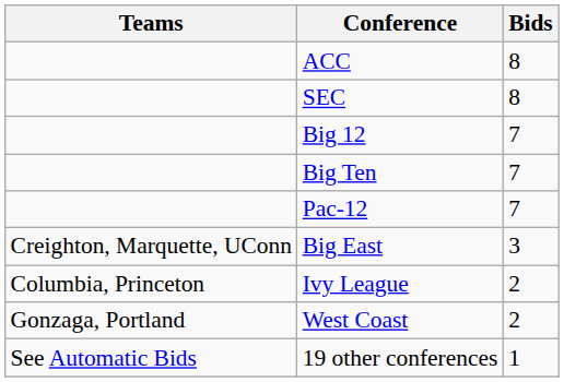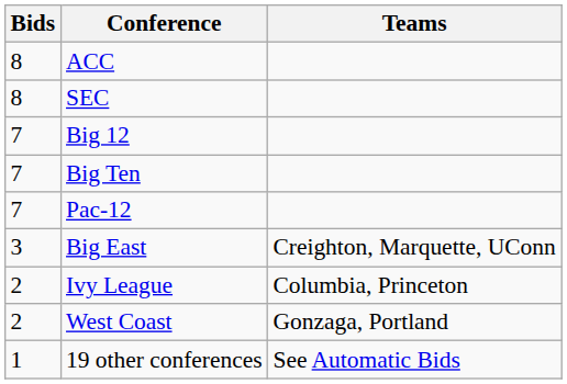 <table class="wikitable">
 <tr>
+<th>Bids</th>
+<th>Conference</th>
 <th>Teams</th>
-<th>Conference</th>
-<th>Bids</th>
 </tr>
 <tr valign="bottom">
+<td height="14">8</td>
+<td><a href='#'>ACC</a></td>
 <td></td>
-<td><a href='#'>ACC</a></td>
-<td height="14">8</td>
 </tr>
 <tr valign="bottom">
+<td height="14">8</td>
+<td><a href='#'>SEC</a></td>
 <td></td>
-<td><a href='#'>SEC</a></td>
-<td height="14">8</td>
 </tr>
 <tr valign="bottom">
+<td height="14">7</td>
+<td><a href='#'>Big 12</a></td>
 <td></td>
-<td><a href='#'>Big 12</a></td>
-<td height="14">7</td>
 </tr>
 <tr valign="bottom">
+<td height="14">7</td>
+<td><a href='#'>Big Ten</a></td>
 <td></td>
-<td><a href='#'>Big Ten</a></td>
-<td height="14">7</td>
 </tr>
 <tr valign="bottom">
+<td height="14">7</td>
+<td><a href='#'>Pac-12</a></td>
 <td></td>
-<td><a href='#'>Pac-12</a></td>
-<td height="14">7</td>
 </tr>
 <tr valign="bottom">
+<td height="14">3</td>
+<td><a href='#'>Big East</a></td>
 <td>Creighton, Marquette, UConn</td>
-<td><a href='#'>Big East</a></td>
-<td height="14">3</td>
 </tr>
 <tr valign="bottom">
+<td height="14">2</td>
+<td><a href='#'>Ivy League</a></td>
 <td>Columbia, Princeton</td>
-<td><a href='#'>Ivy League</a></td>
-<td height="14">2</td>
 </tr>
 <tr valign="bottom">
+<td height="14">2</td>
+<td><a href='#'>West Coast</a></td>
 <td>Gonzaga, Portland</td>
-<td><a href='#'>West Coast</a></td>
-<td height="14">2</td>
 </tr>
 <tr valign="bottom">
+<td height="14">1</td>
+<td>19 other conferences</td>
 <td>See <a href='#'>Automatic Bids</a></td>
-<td>19 other conferences</td>
-<td height="14">1</td>
 </tr>
 </table>
